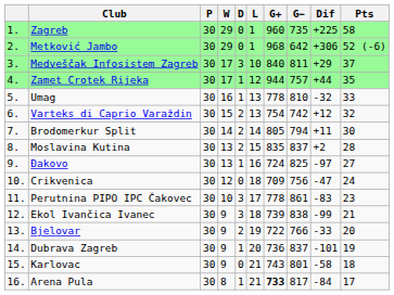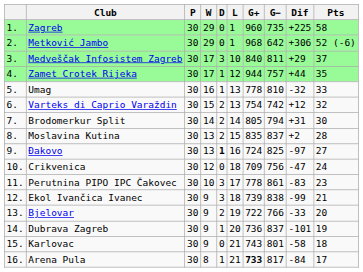 <table class="wikitable sortable">
 <tr>
 <th></th>
 <th>Club</th>
 <th>P</th>
 <th>W</th>
 <th>D</th>
 <th>L</th>
 <th>G+</th>
 <th>G−</th>
 <th>Dif</th>
 <th>Pts</th>
 </tr>
 <tr - style="background:palegreen;">
 <td>1.</td>
 <td><a href='#'>Zagreb</a></td>
 <td>30</td>
 <td>29</td>
 <td>0</td>
 <td>1</td>
 <td>960</td>
 <td>735</td>
 <td>+225</td>
 <td>58</td>
 </tr>
 <tr - style="background:palegreen;">
 <td>2.</td>
 <td><a href='#'>Metković Jambo</a></td>
 <td>30</td>
 <td>29</td>
 <td>0</td>
 <td>1</td>
 <td>968</td>
 <td>642</td>
 <td>+306</td>
 <td>52 (-6)</td>
 </tr>
 <tr - style="background:palegreen;">
 <td>3.</td>
 <td><a href='#'>Medveščak Infosistem Zagreb</a></td>
 <td>30</td>
 <td>17</td>
 <td>3</td>
 <td>10</td>
 <td>840</td>
 <td>811</td>
 <td>+29</td>
 <td>37</td>
 </tr>
 <tr - style="background:palegreen;">
 <td>4.</td>
 <td><a href='#'>Zamet Crotek Rijeka</a></td>
 <td>30</td>
 <td>17</td>
 <td>1</td>
 <td>12</td>
 <td>944</td>
 <td>757</td>
 <td>+44</td>
 <td>35</td>
 </tr>
 <tr>
 <td>5.</td>
 <td>Umag</td>
 <td>30</td>
 <td>16</td>
 <td>1</td>
 <td>13</td>
 <td>778</td>
 <td>810</td>
 <td>-32</td>
 <td>33</td>
 </tr>
 <tr>
 <td>6.</td>
 <td><a href='#'>Varteks di Caprio Varaždin</a></td>
 <td>30</td>
 <td>15</td>
 <td>2</td>
 <td>13</td>
 <td>754</td>
 <td>742</td>
 <td>+12</td>
 <td>32</td>
 </tr>
 <tr>
 <td>7.</td>
 <td>Brodomerkur Split</td>
 <td>30</td>
 <td>14</td>
 <td>2</td>
 <td>14</td>
 <td>805</td>
 <td>794</td>
-<td>+11</td>
+<td>+31</td>
 <td>30</td>
 </tr>
 <tr>
 <td>8.</td>
 <td>Moslavina Kutina</td>
 <td>30</td>
 <td>13</td>
 <td>2</td>
 <td>15</td>
 <td>835</td>
 <td>837</td>
 <td>+2</td>
 <td>28</td>
 </tr>
 <tr>
 <td>9.</td>
 <td><a href='#'>Đakovo</a></td>
 <td>30</td>
 <td>13</td>
-<td>1</td>
+<td><strong>1</strong></td>
 <td>16</td>
 <td>724</td>
 <td>825</td>
 <td>-97</td>
 <td>27</td>
 </tr>
 <tr>
 <td>10.</td>
 <td>Crikvenica</td>
 <td>30</td>
 <td>12</td>
 <td>0</td>
 <td>18</td>
 <td>709</td>
 <td>756</td>
 <td>-47</td>
 <td>24</td>
 </tr>
 <tr>
 <td>11.</td>
 <td>Perutnina PIPO IPC Čakovec</td>
 <td>30</td>
 <td>10</td>
 <td>3</td>
 <td>17</td>
 <td>778</td>
 <td>861</td>
 <td>-83</td>
 <td>23</td>
 </tr>
 <tr>
 <td>12.</td>
 <td>Ekol Ivančica Ivanec</td>
 <td>30</td>
 <td>9</td>
 <td>3</td>
 <td>18</td>
 <td>739</td>
 <td>838</td>
 <td>-99</td>
 <td>21</td>
 </tr>
 <tr>
 <td>13.</td>
 <td><a href='#'>Bjelovar</a></td>
 <td>30</td>
 <td>9</td>
 <td>2</td>
 <td>19</td>
 <td>722</td>
 <td>766</td>
 <td>-33</td>
 <td>20</td>
 </tr>
 <tr>
 <td>14.</td>
 <td>Dubrava Zagreb</td>
 <td>30</td>
 <td>9</td>
 <td>1</td>
 <td>20</td>
 <td>736</td>
 <td>837</td>
 <td>-101</td>
 <td>19</td>
 </tr>
 <tr>
 <td>15.</td>
 <td>Karlovac</td>
 <td>30</td>
 <td>9</td>
 <td>0</td>
 <td>21</td>
 <td>743</td>
 <td>801</td>
 <td>-58</td>
 <td>18</td>
 </tr>
 <tr>
 <td>16.</td>
 <td>Arena Pula</td>
 <td>30</td>
 <td>8</td>
 <td>1</td>
 <td>21</td>
 <td><strong>733</strong></td>
 <td>817</td>
 <td>-84</td>
 <td>17</td>
 </tr>
 </table>
